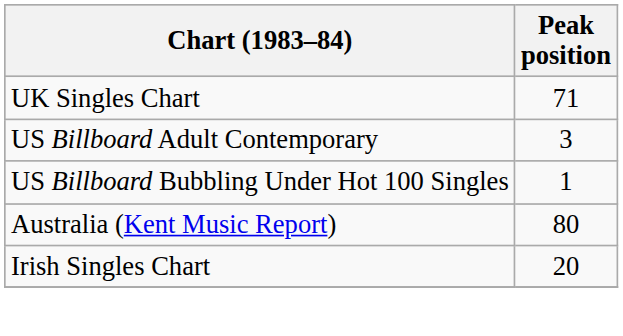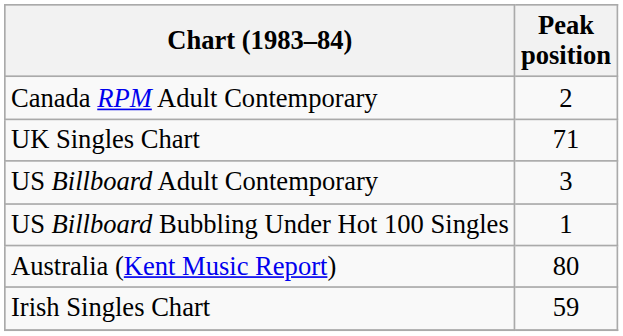 <table class="wikitable sortable">
 <tr>
 <th>Chart (1983–84)</th>
 <th>Peak <br>position</th>
+</tr>
+<tr>
+<td>Canada <em><a href='#'>RPM</a></em> Adult Contemporary</td>
+<td style="text-align:center;">2</td>
 </tr>
 <tr>
 <td>UK Singles Chart</td>
 <td align="center">71</td>
 </tr>
 <tr>
 <td>US <em>Billboard</em> Adult Contemporary</td>
 <td align="center">3</td>
 </tr>
 <tr>
 <td>US <em>Billboard</em> Bubbling Under Hot 100 Singles</td>
 <td align="center">1</td>
 </tr>
 <tr>
 <td>Australia (<a href='#'>Kent Music Report</a>)</td>
 <td style="text-align:center;">80</td>
 </tr>
 <tr>
 <td>Irish Singles Chart</td>
-<td style="text-align:center;">20</td>
+<td style="text-align:center;">59</td>
 </tr>
 <tr>
 </tr>
 </table>
